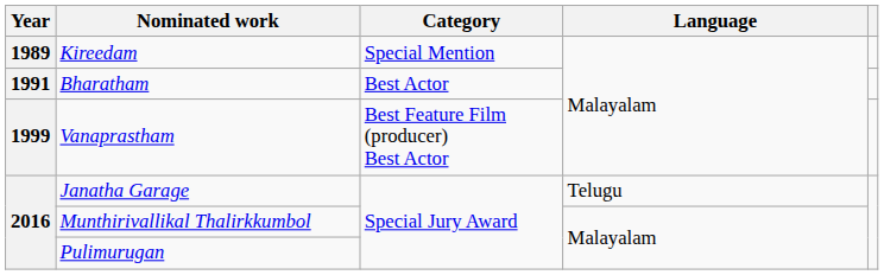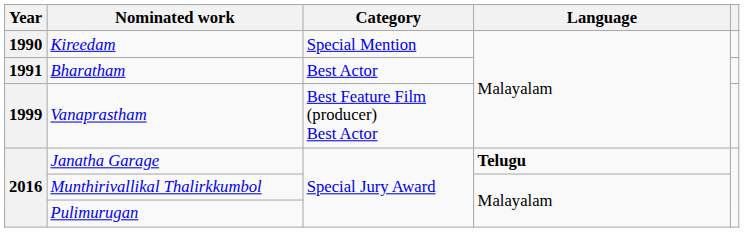 <table class="wikitable plainrowheaders" style="width:80%;">
 <tr>
 <th scope="col" style="width:1%;">Year</th>
 <th scope="col" style="width:30%;">Nominated work</th>
 <th scope="col" style="width:20%;">Category</th>
 <th scope="col" style="width:30%;">Language</th>
 <th scope="col" style="width:1%;"></th>
 </tr>
 <tr>
-<th scope="row">1989</th>
+<th scope="row">1990</th>
 <td><em><a href='#'>Kireedam</a></em></td>
 <td><a href='#'>Special Mention</a></td>
 <td rowspan="4" scope="row">Malayalam</td>
 <td style="text-align:center;"></td>
 </tr>
 <tr>
 <th scope="row">1991</th>
 <td><em><a href='#'>Bharatham</a></em></td>
 <td rowspan="2"><a href='#'>Best Actor</a></td>
 <td style="text-align:center;"></td>
 </tr>
 <tr>
 <th scope="row" rowspan="2">1999</th>
 <td rowspan="2"><em><a href='#'>Vanaprastham</a></em></td>
 <td style="text-align:center;" rowspan="2"></td>
 </tr>
 <tr>
 <td><a href='#'>Best Feature Film</a> (producer)<br><a href='#'>Best Actor</a></td>
 </tr>
 <tr>
 <th rowspan="3" scope="row">2016</th>
 <td><em><a href='#'>Janatha Garage</a></em></td>
 <td rowspan="3" scope="row"><a href='#'>Special Jury Award</a></td>
-<td>Telugu</td>
+<td><strong>Telugu</strong></td>
 <td rowspan="3" style="text-align:center;"></td>
 </tr>
 <tr>
 <td><em><a href='#'>Munthirivallikal Thalirkkumbol</a></em></td>
 <td rowspan="2">Malayalam</td>
 </tr>
 <tr>
 <td><em><a href='#'>Pulimurugan</a></em></td>
 </tr>
 </table>
